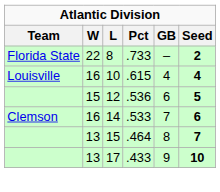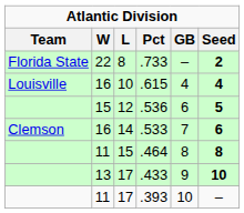 <table class="wikitable" style="float:left; margin-right:1em">
 <tr>
 <td colspan="6" align="center"><strong>Atlantic Division</strong></td>
 </tr>
 <tr>
 <th>Team</th>
 <th>W</th>
 <th>L</th>
 <th>Pct</th>
 <th>GB</th>
 <th>Seed</th>
 </tr>
 <tr bgcolor="#ccffcc">
 <td><a href='#'>Florida State</a></td>
 <td>22</td>
 <td>8</td>
 <td>.733</td>
 <td align=center>–</td>
 <td align=center><strong>2</strong></td>
 </tr>
 <tr bgcolor="#ccffcc">
 <td><a href='#'>Louisville</a></td>
 <td>16</td>
 <td>10</td>
 <td>.615</td>
 <td align=center>4</td>
 <td align=center><strong>4</strong></td>
 </tr>
 <tr bgcolor="#ccffcc">
 <td></td>
 <td>15</td>
 <td>12</td>
 <td>.536</td>
 <td align=center>6</td>
 <td align=center><strong>5</strong></td>
 </tr>
 <tr bgcolor="#ccffcc">
 <td><a href='#'>Clemson</a></td>
 <td>16</td>
 <td>14</td>
 <td>.533</td>
 <td align=center>7</td>
 <td align=center><strong>6</strong></td>
 </tr>
 <tr bgcolor="#ccffcc">
 <td></td>
-<td>13</td>
+<td>11</td>
 <td>15</td>
 <td>.464</td>
 <td align=center>8</td>
-<td align=center><strong>7</strong></td>
+<td align=center><strong>8</strong></td>
 </tr>
 <tr bgcolor="#ccffcc">
 <td></td>
 <td>13</td>
 <td>17</td>
 <td>.433</td>
 <td align=center>9</td>
 <td align=center><strong>10</strong></td>
 </tr>
+<tr>
+<td></td>
+<td>11</td>
+<td>17</td>
+<td>.393</td>
+<td align=center>10</td>
+<td align=center>–</td>
+</tr>
 </table>
